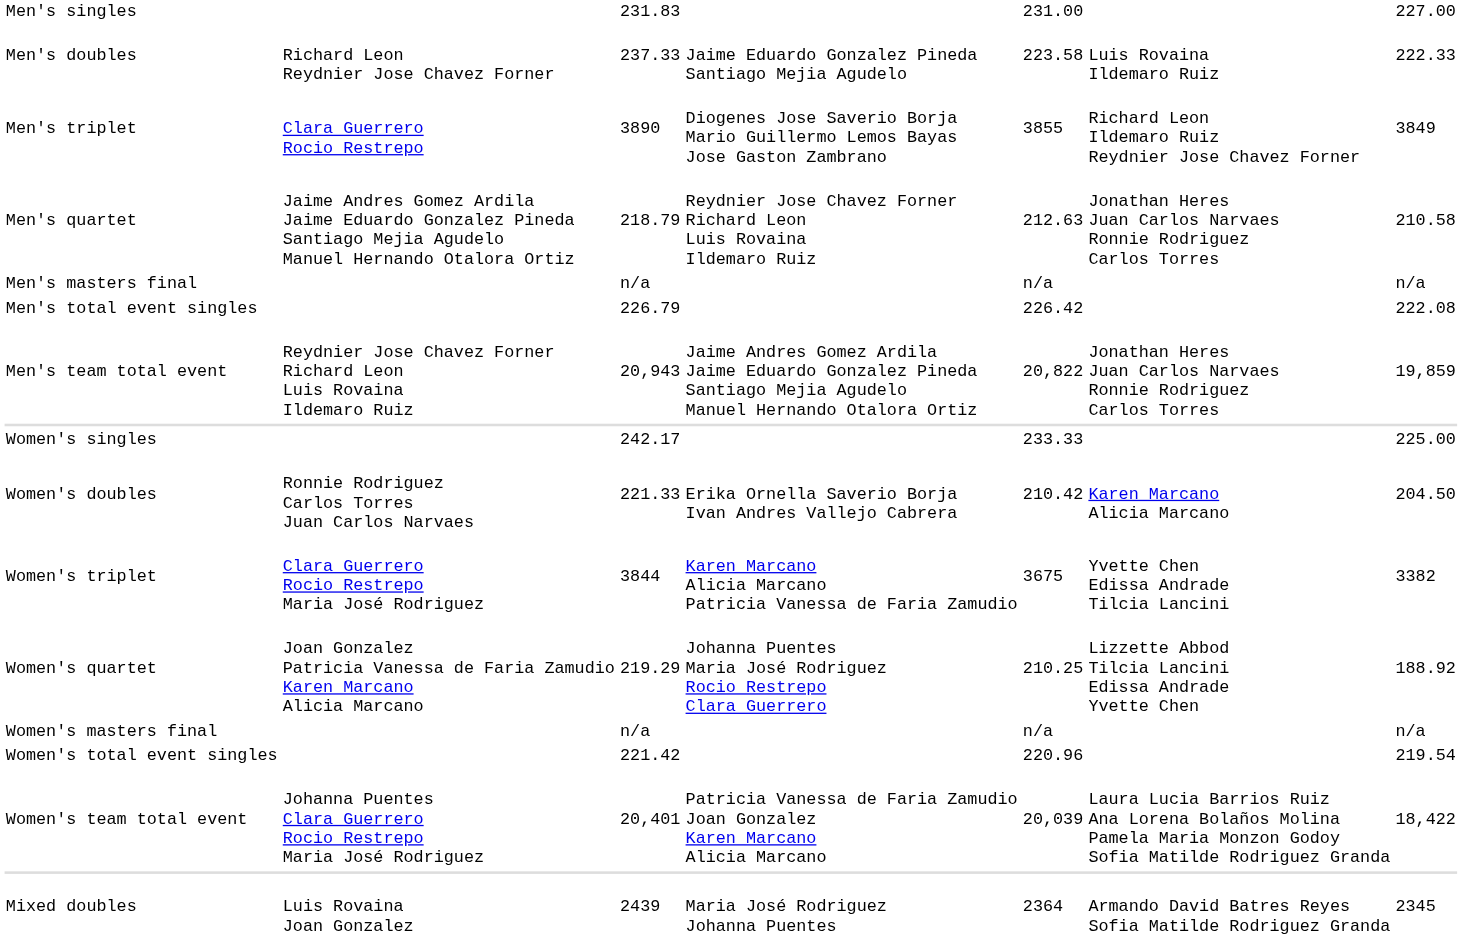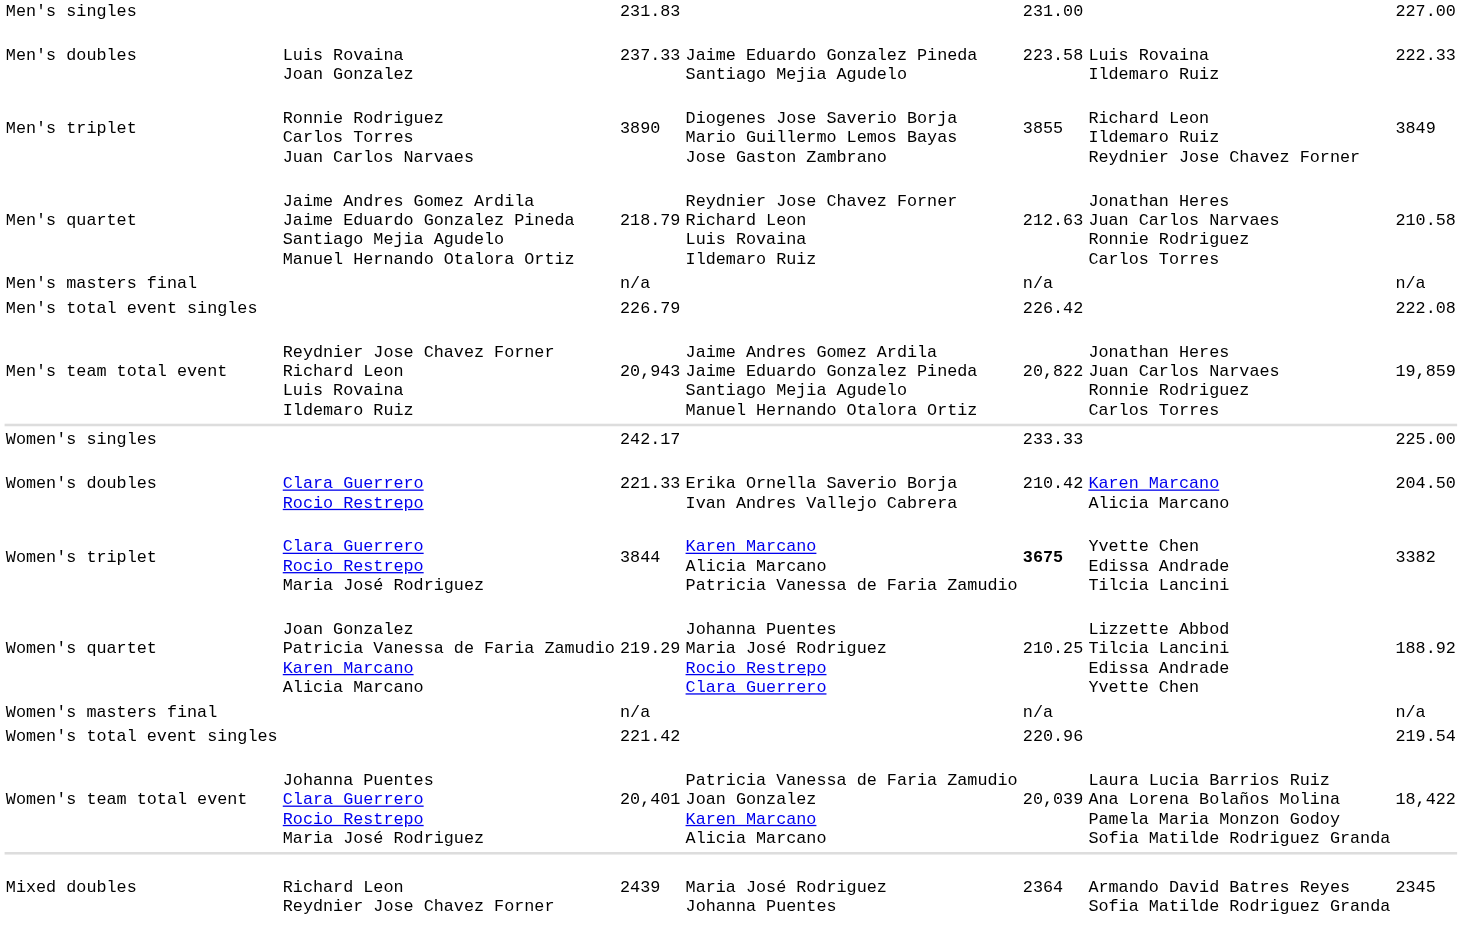 <table>
 <tr>
 <td>Men's singles</td>
 <td></td>
 <td>231.83</td>
 <td></td>
 <td>231.00</td>
 <td></td>
 <td>227.00</td>
 </tr>
 <tr>
 <td>Men's doubles</td>
-<td><br>Richard Leon<br>Reydnier Jose Chavez Forner</td>
+<td><br>Luis Rovaina<br>Joan Gonzalez</td>
 <td>237.33</td>
 <td><br>Jaime Eduardo Gonzalez Pineda<br>Santiago Mejia Agudelo</td>
 <td>223.58</td>
 <td><br>Luis Rovaina<br>Ildemaro Ruiz</td>
 <td>222.33</td>
 </tr>
 <tr>
 <td>Men's triplet</td>
-<td><br><a href='#'>Clara Guerrero</a><br><a href='#'>Rocio Restrepo</a></td>
+<td><br>Ronnie Rodriguez<br>Carlos Torres<br>Juan Carlos Narvaes</td>
 <td>3890</td>
 <td><br>Diogenes Jose Saverio Borja<br>Mario Guillermo Lemos Bayas<br>Jose Gaston Zambrano</td>
 <td>3855</td>
 <td><br>Richard Leon<br>Ildemaro Ruiz<br>Reydnier Jose Chavez Forner</td>
 <td>3849</td>
 </tr>
 <tr>
 <td>Men's quartet</td>
 <td><br>Jaime Andres Gomez Ardila<br>Jaime Eduardo Gonzalez Pineda<br>Santiago Mejia Agudelo<br>Manuel Hernando Otalora Ortiz</td>
 <td>218.79</td>
 <td><br>Reydnier Jose Chavez Forner<br>Richard Leon<br>Luis Rovaina<br>Ildemaro Ruiz</td>
 <td>212.63</td>
 <td><br>Jonathan Heres<br>Juan Carlos Narvaes<br>Ronnie Rodriguez<br>Carlos Torres</td>
 <td>210.58</td>
 </tr>
 <tr>
 <td>Men's masters final</td>
 <td></td>
 <td>n/a</td>
 <td></td>
 <td>n/a</td>
 <td><br></td>
 <td>n/a</td>
 </tr>
 <tr>
 <td>Men's total event singles</td>
 <td></td>
 <td>226.79</td>
 <td></td>
 <td>226.42</td>
 <td></td>
 <td>222.08</td>
 </tr>
 <tr>
 <td>Men's team total event</td>
 <td><br>Reydnier Jose Chavez Forner<br>Richard Leon<br>Luis Rovaina<br>Ildemaro Ruiz</td>
 <td>20,943</td>
 <td><br>Jaime Andres Gomez Ardila<br>Jaime Eduardo Gonzalez Pineda<br>Santiago Mejia Agudelo<br>Manuel Hernando Otalora Ortiz</td>
 <td>20,822</td>
 <td><br>Jonathan Heres<br>Juan Carlos Narvaes<br>Ronnie Rodriguez<br>Carlos Torres</td>
 <td>19,859</td>
 </tr>
 <tr bgcolor=#DDDDDD>
 <td colspan=7></td>
 </tr>
 <tr>
 <td>Women's singles</td>
 <td></td>
 <td>242.17</td>
 <td></td>
 <td>233.33</td>
 <td></td>
 <td>225.00</td>
 </tr>
 <tr>
 <td>Women's doubles</td>
-<td><br>Ronnie Rodriguez<br>Carlos Torres<br>Juan Carlos Narvaes</td>
+<td><br><a href='#'>Clara Guerrero</a><br><a href='#'>Rocio Restrepo</a></td>
 <td>221.33</td>
 <td><br>Erika Ornella Saverio Borja<br>Ivan Andres Vallejo Cabrera</td>
 <td>210.42</td>
 <td><br><a href='#'>Karen Marcano</a><br>Alicia Marcano</td>
 <td>204.50</td>
 </tr>
 <tr>
 <td>Women's triplet</td>
 <td><br><a href='#'>Clara Guerrero</a><br><a href='#'>Rocio Restrepo</a><br>Maria José Rodriguez</td>
 <td>3844</td>
 <td><br><a href='#'>Karen Marcano</a><br>Alicia Marcano<br>Patricia Vanessa de Faria Zamudio</td>
-<td>3675</td>
+<td><strong>3675</strong></td>
 <td><br>Yvette Chen<br>Edissa Andrade<br>Tilcia Lancini</td>
 <td>3382</td>
 </tr>
 <tr>
 <td>Women's quartet</td>
 <td><br>Joan Gonzalez<br>Patricia Vanessa de Faria Zamudio<br><a href='#'>Karen Marcano</a><br>Alicia Marcano</td>
 <td>219.29</td>
 <td><br>Johanna Puentes<br>Maria José Rodriguez<br><a href='#'>Rocio Restrepo</a><br><a href='#'>Clara Guerrero</a></td>
 <td>210.25</td>
 <td><br>Lizzette Abbod<br>Tilcia Lancini<br>Edissa Andrade<br>Yvette Chen</td>
 <td>188.92</td>
 </tr>
 <tr>
 <td>Women's masters final</td>
 <td></td>
 <td>n/a</td>
 <td></td>
 <td>n/a</td>
 <td><br></td>
 <td>n/a</td>
 </tr>
 <tr>
 <td>Women's total event singles</td>
 <td></td>
 <td>221.42</td>
 <td></td>
 <td>220.96</td>
 <td></td>
 <td>219.54</td>
 </tr>
 <tr>
 <td>Women's team total event</td>
 <td><br>Johanna Puentes<br><a href='#'>Clara Guerrero</a><br><a href='#'>Rocio Restrepo</a><br>Maria José Rodriguez</td>
 <td>20,401</td>
 <td><br>Patricia Vanessa de Faria Zamudio<br>Joan Gonzalez<br><a href='#'>Karen Marcano</a><br>Alicia Marcano</td>
 <td>20,039</td>
 <td><br>Laura Lucia Barrios Ruiz<br>Ana Lorena Bolaños Molina<br>Pamela Maria Monzon Godoy<br>Sofia Matilde Rodriguez Granda</td>
 <td>18,422</td>
 </tr>
 <tr bgcolor=#DDDDDD>
 <td colspan=7></td>
 </tr>
 <tr>
 <td>Mixed doubles</td>
-<td><br>Luis Rovaina<br>Joan Gonzalez</td>
+<td><br>Richard Leon<br>Reydnier Jose Chavez Forner</td>
 <td>2439</td>
 <td><br>Maria José Rodriguez<br>Johanna Puentes</td>
 <td>2364</td>
 <td><br>Armando David Batres Reyes<br>Sofia Matilde Rodriguez Granda</td>
 <td>2345</td>
 </tr>
 </table>
